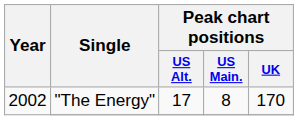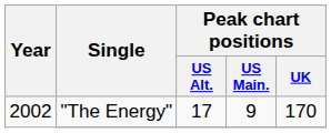 <table class="wikitable">
 <tr>
 <th rowspan="2">Year</th>
 <th rowspan="2">Single</th>
 <th colspan="3">Peak chart positions</th>
 </tr>
 <tr>
 <th style="width:3em;font-size:75%"><a href='#'>US<br>Alt.</a><br></th>
 <th style="width:3em;font-size:75%"><a href='#'>US<br>Main.</a><br></th>
 <th style="width:3em;font-size:75%"><a href='#'>UK</a><br></th>
 </tr>
 <tr>
 <td rowspan="2">2002</td>
 <td>"The Energy"</td>
 <td align="center">17</td>
-<td align="center">8</td>
+<td align="center">9</td>
 <td align="center">170</td>
 </tr>
 <tr>
 </tr>
 </table>
